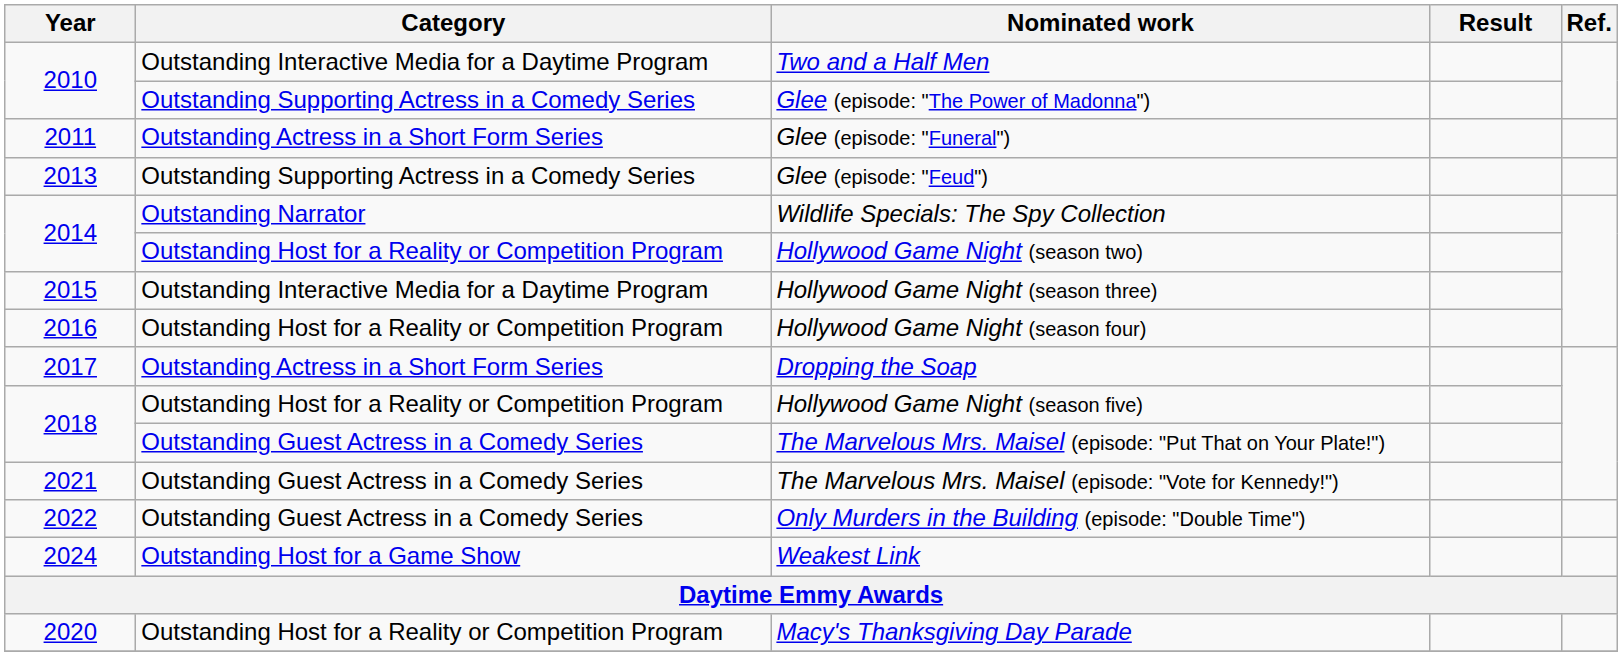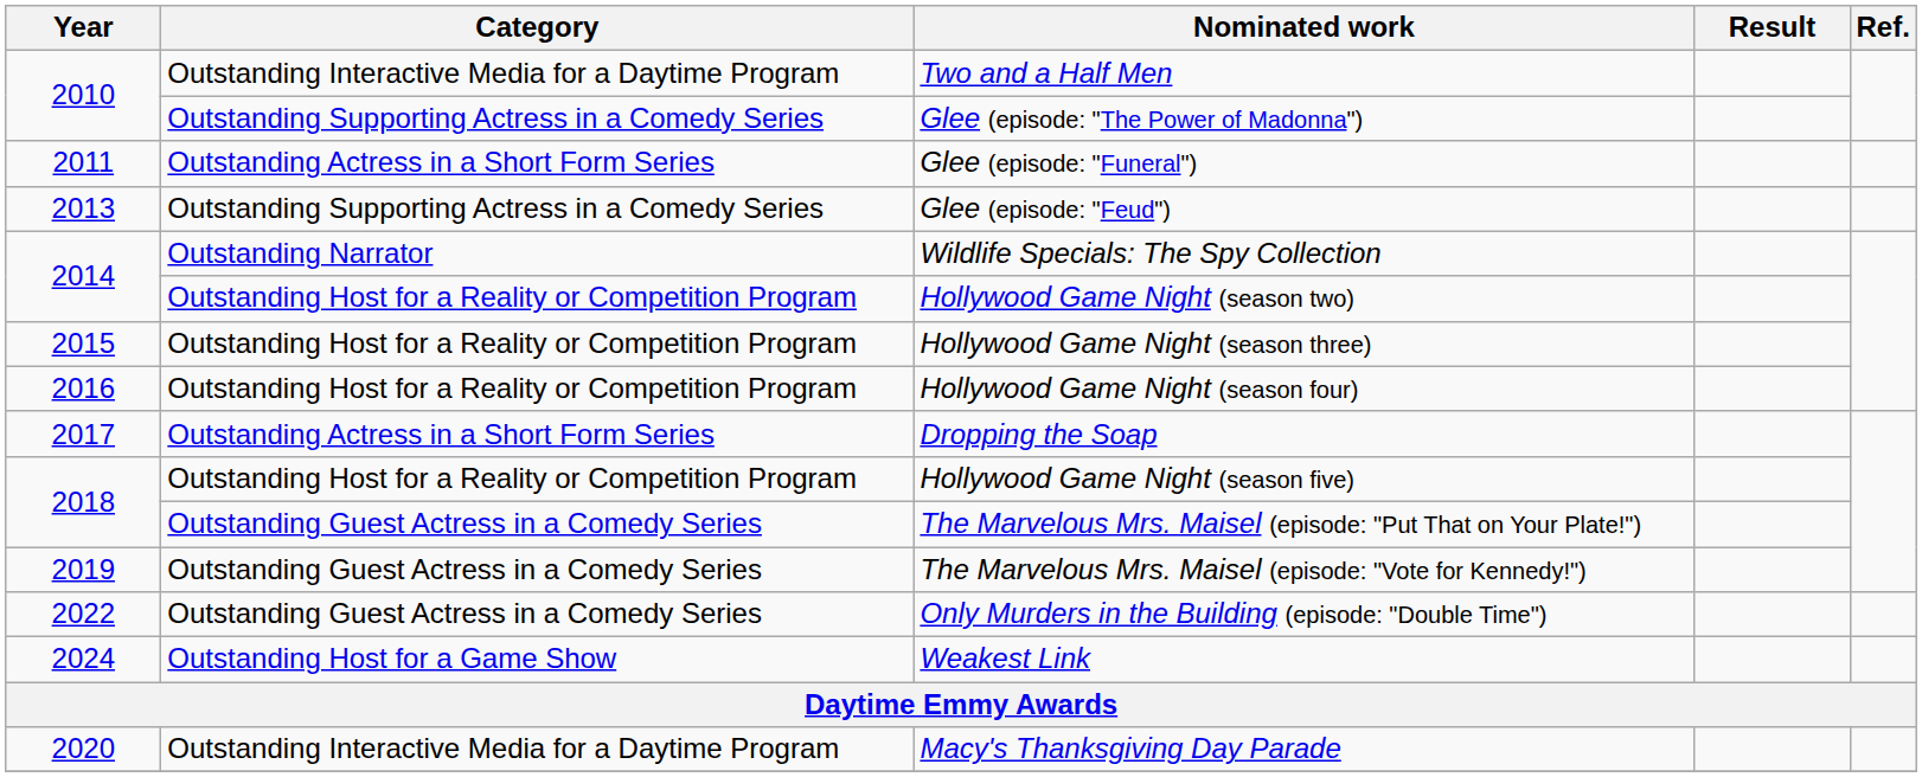 <table class=wikitable>
 <tr>
 <th scope="col" style="width:5em;">Year</th>
 <th scope="col" style="width:26em;">Category</th>
 <th scope="col" style="width:27em;">Nominated work</th>
 <th scope="col" style="width:5em;">Result</th>
 <th>Ref.</th>
 </tr>
 <tr>
 <td style="text-align:center;", rowspan=2><a href='#'>2010</a></td>
 <td>Outstanding Interactive Media for a Daytime Program</td>
 <td><em><a href='#'>Two and a Half Men</a></em></td>
 <td></td>
 <td rowspan=2 style="text-align:center;"></td>
 </tr>
 <tr>
 <td rowspan=1><a href='#'>Outstanding Supporting Actress in a Comedy Series</a></td>
 <td rowspan=1><em><a href='#'>Glee</a></em> <small> (episode: "<a href='#'>The Power of Madonna</a>") </small></td>
 <td></td>
 </tr>
 <tr>
 <td style="text-align:center;"><a href='#'>2011</a></td>
 <td><a href='#'>Outstanding Actress in a Short Form Series</a></td>
 <td><em>Glee</em> <small> (episode: "<a href='#'>Funeral</a>") </small></td>
 <td></td>
 <td style="text-align:center;"></td>
 </tr>
 <tr>
 <td style="text-align:center;"><a href='#'>2013</a></td>
 <td>Outstanding Supporting Actress in a Comedy Series</td>
 <td><em>Glee</em> <small> (episode: "<a href='#'>Feud</a>") </small></td>
 <td></td>
 <td style="text-align:center;"></td>
 </tr>
 <tr>
 <td style="text-align:center;", rowspan=2><a href='#'>2014</a></td>
 <td><a href='#'>Outstanding Narrator</a></td>
 <td><em>Wildlife Specials: The Spy Collection</em></td>
 <td></td>
 <td rowspan=4 style="text-align:center;"></td>
 </tr>
 <tr>
 <td rowspan=1><a href='#'>Outstanding Host for a Reality or Competition Program</a></td>
 <td rowspan=1><em><a href='#'>Hollywood Game Night</a></em> <small> (season two) </small></td>
 <td></td>
 </tr>
 <tr>
 <td style="text-align:center;"><a href='#'>2015</a></td>
-<td>Outstanding Interactive Media for a Daytime Program</td>
+<td>Outstanding Host for a Reality or Competition Program</td>
 <td><em>Hollywood Game Night</em> <small> (season three) </small></td>
 <td></td>
 </tr>
 <tr>
 <td style="text-align:center;"><a href='#'>2016</a></td>
 <td>Outstanding Host for a Reality or Competition Program</td>
 <td><em>Hollywood Game Night</em> <small> (season four) </small></td>
 <td></td>
 </tr>
 <tr>
 <td style="text-align:center;"><a href='#'>2017</a></td>
 <td><a href='#'>Outstanding Actress in a Short Form Series</a></td>
 <td><em><a href='#'>Dropping the Soap</a></em></td>
 <td></td>
 <td rowspan=4 style="text-align:center;"></td>
 </tr>
 <tr>
 <td style="text-align:center;", rowspan=2><a href='#'>2018</a></td>
 <td>Outstanding Host for a Reality or Competition Program</td>
 <td><em>Hollywood Game Night</em> <small> (season five) </small></td>
 <td></td>
 </tr>
 <tr>
 <td><a href='#'>Outstanding Guest Actress in a Comedy Series</a></td>
 <td rowspan=1><em><a href='#'>The Marvelous Mrs. Maisel</a></em> <small> (episode: "Put That on Your Plate!") </small></td>
 <td></td>
 </tr>
 <tr>
-<td style="text-align:center;"><a href='#'>2021</a></td>
+<td style="text-align:center;"><a href='#'>2019</a></td>
 <td>Outstanding Guest Actress in a Comedy Series</td>
 <td><em>The Marvelous Mrs. Maisel</em> <small> (episode: "Vote for Kennedy!") </small></td>
 <td></td>
 </tr>
 <tr>
 <td style="text-align:center;"><a href='#'>2022</a></td>
 <td>Outstanding Guest Actress in a Comedy Series</td>
 <td><em><a href='#'>Only Murders in the Building</a></em> <small> (episode: "Double Time") </small></td>
 <td></td>
 <td style="text-align:center;"></td>
 </tr>
 <tr>
 <td style="text-align:center;"><a href='#'>2024</a></td>
 <td><a href='#'>Outstanding Host for a Game Show</a></td>
 <td><em><a href='#'>Weakest Link</a></em></td>
 <td></td>
 <td style="text-align:center;"></td>
 </tr>
 <tr>
 <th colspan=5><a href='#'>Daytime Emmy Awards</a></th>
 </tr>
 <tr>
 <td style="text-align:center;"><a href='#'>2020</a></td>
-<td>Outstanding Host for a Reality or Competition Program</td>
+<td>Outstanding Interactive Media for a Daytime Program</td>
 <td><em><a href='#'>Macy's Thanksgiving Day Parade</a></em></td>
 <td></td>
 <td style="text-align:center;"></td>
 </tr>
 <tr>
 </tr>
 </table>
